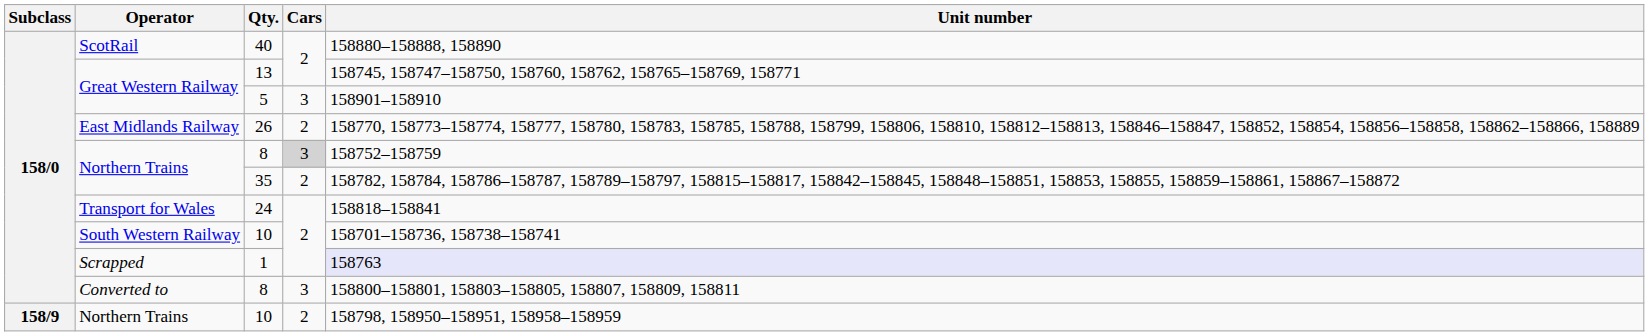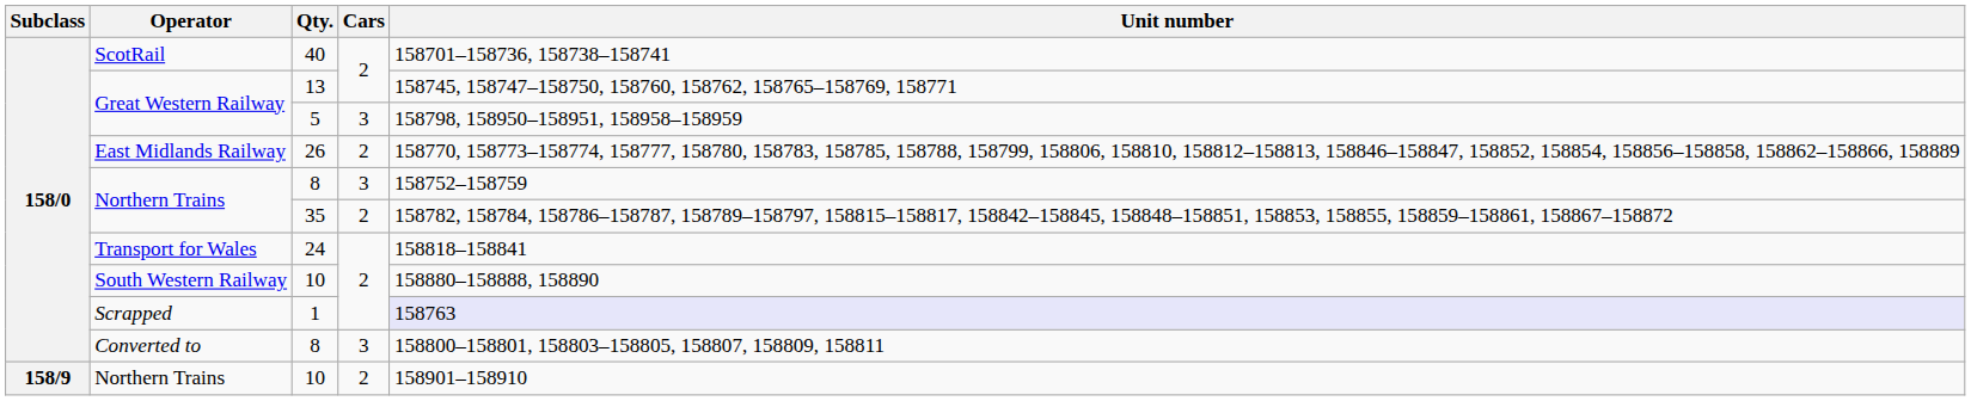 <table class="wikitable">
 <tr>
 <th>Subclass</th>
 <th>Operator</th>
 <th>Qty.</th>
 <th>Cars</th>
 <th>Unit number</th>
 </tr>
 <tr>
 <th rowspan="10">158/0<br></th>
 <td><a href='#'>ScotRail</a></td>
 <td style="text-align:center;">40</td>
 <td rowspan="2" style="text-align:center;">2</td>
-<td>158880–158888, 158890</td>
+<td>158701–158736, 158738–158741</td>
 </tr>
 <tr>
 <td rowspan="2"><a href='#'>Great Western Railway</a></td>
 <td style="text-align:center;">13</td>
 <td>158745, 158747–158750, 158760, 158762, 158765–158769, 158771</td>
 </tr>
 <tr>
 <td style="text-align:center;">5</td>
 <td style="text-align:center;">3</td>
-<td>158901–158910</td>
+<td>158798, 158950–158951, 158958–158959</td>
 </tr>
 <tr>
 <td><a href='#'>East Midlands Railway</a></td>
 <td style="text-align:center;">26</td>
 <td style="text-align:center;">2</td>
 <td>158770, 158773–158774, 158777, 158780, 158783, 158785, 158788, 158799, 158806, 158810, 158812–158813, 158846–158847, 158852, 158854, 158856–158858, 158862–158866, 158889</td>
 </tr>
 <tr>
 <td rowspan="2"><a href='#'>Northern Trains</a></td>
 <td style="text-align:center;">8</td>
-<td style="background: lightgrey; text-align:center;">3</td>
+<td style="text-align:center;">3</td>
 <td>158752–158759</td>
 </tr>
 <tr>
 <td style="text-align:center;">35</td>
 <td style="text-align:center;">2</td>
 <td>158782, 158784, 158786–158787, 158789–158797, 158815–158817, 158842–158845, 158848–158851, 158853, 158855, 158859–158861, 158867–158872</td>
 </tr>
 <tr>
 <td><a href='#'>Transport for Wales</a></td>
 <td style="text-align:center;">24</td>
 <td rowspan="3" style="text-align:center;">2</td>
 <td>158818–158841</td>
 </tr>
 <tr>
 <td><a href='#'>South Western Railway</a></td>
 <td style="text-align:center;">10</td>
-<td>158701–158736, 158738–158741</td>
+<td>158880–158888, 158890</td>
 </tr>
 <tr>
 <td><em>Scrapped</em></td>
 <td style="text-align:center;">1</td>
 <td style="background: lavender;">158763</td>
 </tr>
 <tr>
 <td><em>Converted to </em></td>
 <td style="text-align:center;">8</td>
 <td style="text-align:center;">3</td>
 <td>158800–158801, 158803–158805, 158807, 158809, 158811</td>
 </tr>
 <tr>
 <th>158/9<br></th>
 <td>Northern Trains</td>
 <td style="text-align:center;">10</td>
 <td style="text-align:center;">2</td>
-<td>158798, 158950–158951, 158958–158959</td>
+<td>158901–158910</td>
 </tr>
 </table>
